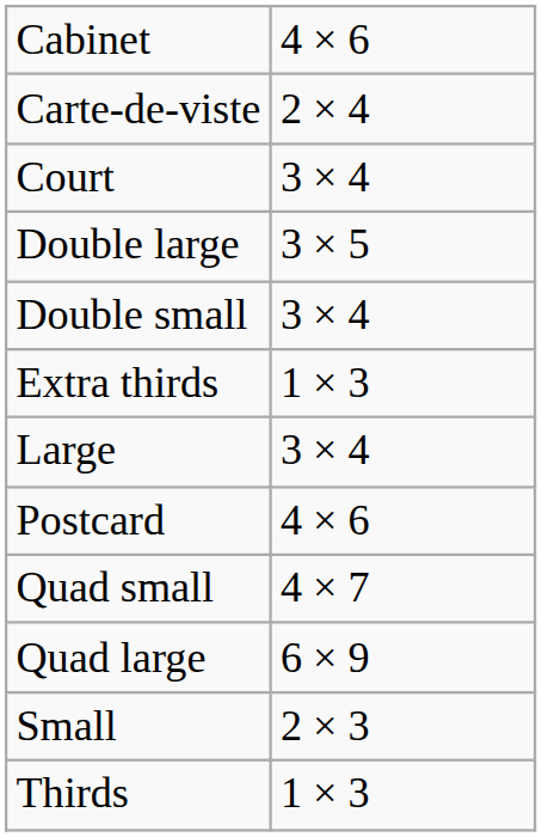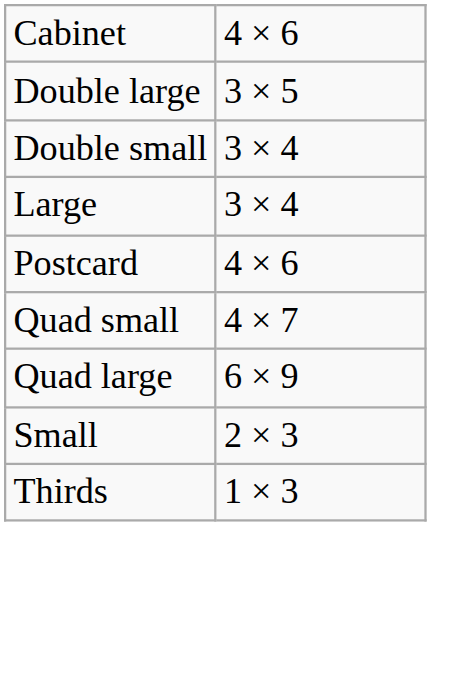 <table class="wikitable">
 <tr>
 <td width="50%">Cabinet</td>
 <td width="50%">4 × 6</td>
-</tr>
-<tr>
-<td>Carte‑de‑viste</td>
-<td>2 × 4</td>
-</tr>
-<tr>
-<td>Court</td>
-<td>3 × 4</td>
 </tr>
 <tr>
 <td>Double large</td>
 <td>3 × 5</td>
 </tr>
 <tr>
 <td>Double small</td>
 <td>3 × 4</td>
-</tr>
-<tr>
-<td>Extra thirds</td>
-<td>1 × 3</td>
 </tr>
 <tr>
 <td>Large</td>
 <td>3 × 4</td>
 </tr>
 <tr>
 <td>Postcard</td>
 <td>4 × 6</td>
 </tr>
 <tr>
 <td>Quad small</td>
 <td>4 × 7</td>
 </tr>
 <tr>
 <td>Quad large</td>
 <td>6 × 9</td>
 </tr>
 <tr>
 <td>Small</td>
 <td>2 × 3</td>
 </tr>
 <tr>
 <td>Thirds</td>
 <td>1 × 3</td>
 </tr>
 </table>
